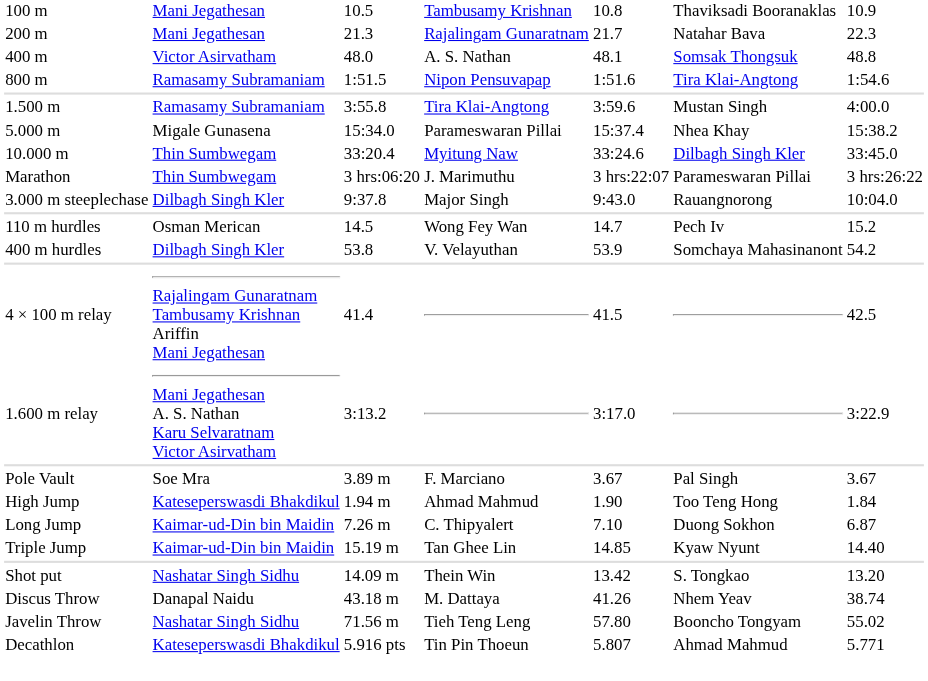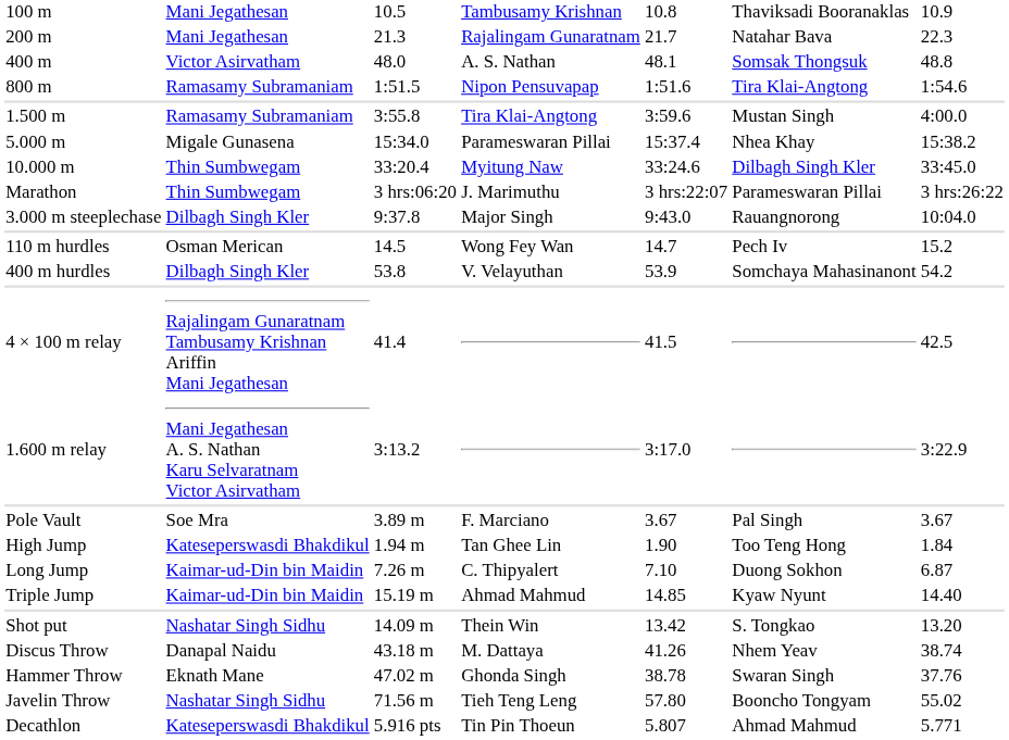 <table>
 <tr>
 <td>100 m</td>
 <td> <a href='#'>Mani Jegathesan</a></td>
 <td>10.5</td>
 <td> <a href='#'>Tambusamy Krishnan</a></td>
 <td>10.8</td>
 <td> Thaviksadi Booranaklas</td>
 <td>10.9</td>
 </tr>
 <tr>
 <td>200 m</td>
 <td> <a href='#'>Mani Jegathesan</a></td>
 <td>21.3 </td>
 <td> <a href='#'>Rajalingam Gunaratnam</a></td>
 <td>21.7</td>
 <td> Natahar Bava</td>
 <td>22.3</td>
 </tr>
 <tr>
 <td>400 m</td>
 <td> <a href='#'>Victor Asirvatham</a></td>
 <td>48.0 </td>
 <td> A. S. Nathan</td>
 <td>48.1</td>
 <td> <a href='#'>Somsak Thongsuk</a></td>
 <td>48.8</td>
 </tr>
 <tr>
 <td>800 m</td>
 <td> <a href='#'>Ramasamy Subramaniam</a></td>
 <td>1:51.5 </td>
 <td> <a href='#'>Nipon Pensuvapap</a></td>
 <td>1:51.6</td>
 <td> <a href='#'>Tira Klai-Angtong</a></td>
 <td>1:54.6</td>
 </tr>
 <tr bgcolor=#DDDDDD>
 <td colspan=7></td>
 </tr>
 <tr>
 <td>1.500 m</td>
 <td> <a href='#'>Ramasamy Subramaniam</a></td>
 <td>3:55.8 </td>
 <td> <a href='#'>Tira Klai-Angtong</a></td>
 <td>3:59.6</td>
 <td> Mustan Singh</td>
 <td>4:00.0</td>
 </tr>
 <tr>
 <td>5.000 m</td>
 <td> Migale Gunasena</td>
 <td>15:34.0 </td>
 <td> Parameswaran Pillai</td>
 <td>15:37.4</td>
 <td> Nhea Khay</td>
 <td>15:38.2</td>
 </tr>
 <tr>
 <td>10.000 m</td>
 <td> <a href='#'>Thin Sumbwegam</a></td>
 <td>33:20.4</td>
 <td> <a href='#'>Myitung Naw</a></td>
 <td>33:24.6</td>
 <td> <a href='#'>Dilbagh Singh Kler</a></td>
 <td>33:45.0</td>
 </tr>
 <tr>
 <td>Marathon</td>
 <td> <a href='#'>Thin Sumbwegam</a></td>
 <td>3 hrs:06:20</td>
 <td> J. Marimuthu</td>
 <td>3 hrs:22:07</td>
 <td> Parameswaran Pillai</td>
 <td>3 hrs:26:22</td>
 </tr>
 <tr>
 <td>3.000 m steeplechase</td>
 <td> <a href='#'>Dilbagh Singh Kler</a></td>
 <td>9:37.8</td>
 <td> Major Singh</td>
 <td>9:43.0</td>
 <td> Rauangnorong</td>
 <td>10:04.0</td>
 </tr>
 <tr bgcolor=#DDDDDD>
 <td colspan=7></td>
 </tr>
 <tr>
 <td>110 m hurdles</td>
 <td> Osman Merican</td>
 <td>14.5 </td>
 <td> Wong Fey Wan</td>
 <td>14.7</td>
 <td> Pech Iv</td>
 <td>15.2</td>
 </tr>
 <tr>
 <td>400 m hurdles</td>
 <td> <a href='#'>Dilbagh Singh Kler</a></td>
 <td>53.8 </td>
 <td> V. Velayuthan</td>
 <td>53.9</td>
 <td> Somchaya Mahasinanont</td>
 <td>54.2</td>
 </tr>
 <tr bgcolor=#DDDDDD>
 <td colspan=7></td>
 </tr>
 <tr>
 <td>4 × 100 m relay</td>
 <td> <hr> <a href='#'>Rajalingam Gunaratnam</a> <br><a href='#'>Tambusamy Krishnan</a><br>Ariffin<br><a href='#'>Mani Jegathesan</a></td>
 <td>41.4 </td>
 <td> <hr></td>
 <td>41.5</td>
 <td> <hr></td>
 <td>42.5</td>
 </tr>
 <tr>
 <td>1.600 m relay</td>
 <td> <hr> <a href='#'>Mani Jegathesan</a> <br>A. S. Nathan<br><a href='#'>Karu Selvaratnam</a><br><a href='#'>Victor Asirvatham</a></td>
 <td>3:13.2 </td>
 <td> <hr></td>
 <td>3:17.0</td>
 <td> <hr></td>
 <td>3:22.9</td>
 </tr>
 <tr bgcolor=#DDDDDD>
 <td colspan=7></td>
 </tr>
 <tr>
 <td>Pole Vault</td>
 <td> Soe Mra</td>
 <td>3.89 m </td>
 <td> F. Marciano</td>
 <td>3.67</td>
 <td> Pal Singh</td>
 <td>3.67</td>
 </tr>
 <tr>
 <td>High Jump</td>
 <td> <a href='#'>Kateseperswasdi Bhakdikul</a></td>
 <td>1.94 m </td>
-<td> Ahmad Mahmud</td>
+<td> Tan Ghee Lin</td>
 <td>1.90</td>
 <td> Too Teng Hong</td>
 <td>1.84</td>
 </tr>
 <tr>
 <td>Long Jump</td>
 <td> <a href='#'>Kaimar-ud-Din bin Maidin</a></td>
 <td>7.26 m </td>
 <td> C. Thipyalert</td>
 <td>7.10</td>
 <td> Duong Sokhon</td>
 <td>6.87</td>
 </tr>
 <tr>
 <td>Triple Jump</td>
 <td> <a href='#'>Kaimar-ud-Din bin Maidin</a></td>
 <td>15.19 m </td>
-<td> Tan Ghee Lin</td>
+<td> Ahmad Mahmud</td>
 <td>14.85</td>
 <td> Kyaw Nyunt</td>
 <td>14.40</td>
 </tr>
 <tr bgcolor=#DDDDDD>
 <td colspan=7></td>
 </tr>
 <tr>
 <td>Shot put</td>
 <td> <a href='#'>Nashatar Singh Sidhu</a></td>
 <td>14.09 m </td>
 <td> Thein Win</td>
 <td>13.42</td>
 <td> S. Tongkao</td>
 <td>13.20</td>
 </tr>
 <tr>
 <td>Discus Throw</td>
 <td> Danapal Naidu</td>
 <td>43.18 m</td>
 <td> M. Dattaya</td>
 <td>41.26</td>
 <td> Nhem Yeav</td>
 <td>38.74</td>
 </tr>
 <tr>
+<td>Hammer Throw</td>
+<td> Eknath Mane</td>
+<td>47.02 m</td>
+<td> Ghonda Singh</td>
+<td>38.78</td>
+<td> Swaran Singh</td>
+<td>37.76</td>
+</tr>
+<tr>
 <td>Javelin Throw</td>
 <td> <a href='#'>Nashatar Singh Sidhu</a></td>
 <td>71.56 m </td>
 <td> Tieh Teng Leng</td>
 <td>57.80</td>
 <td> Booncho Tongyam</td>
 <td>55.02</td>
 </tr>
 <tr>
 <td>Decathlon</td>
 <td> <a href='#'>Kateseperswasdi Bhakdikul</a></td>
 <td>5.916 pts</td>
 <td> Tin Pin Thoeun</td>
 <td>5.807</td>
 <td> Ahmad Mahmud</td>
 <td>5.771</td>
 </tr>
 </table>
